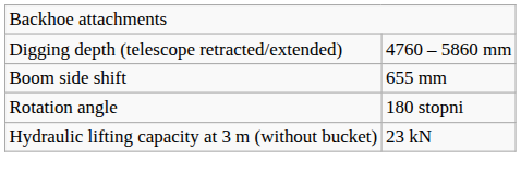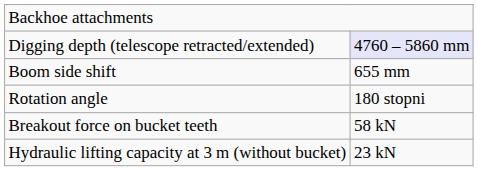 <table class="wikitable">
 <tr>
 <td colspan="2">Backhoe attachments</td>
 </tr>
 <tr>
 <td>Digging depth (telescope retracted/extended)</td>
-<td>4760 – 5860 mm</td>
+<td style="background: lavender;">4760 – 5860 mm</td>
 </tr>
 <tr>
 <td>Boom side shift</td>
 <td>655 mm</td>
 </tr>
 <tr>
 <td>Rotation angle</td>
 <td>180 stopni</td>
 </tr>
 <tr>
+<td>Breakout force on bucket teeth</td>
+<td>58 kN</td>
+</tr>
+<tr>
 <td>Hydraulic lifting capacity at 3 m (without bucket)</td>
 <td>23 kN</td>
 </tr>
 </table>
